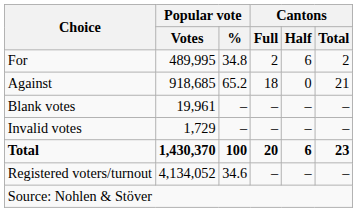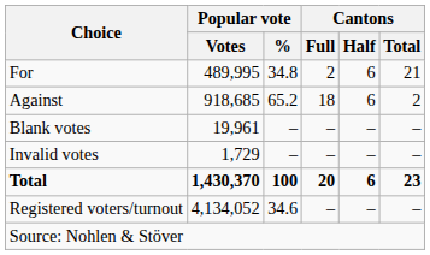 <table class=wikitable style=text-align:right>
 <tr>
 <th rowspan=2>Choice</th>
 <th colspan=2>Popular vote</th>
 <th colspan=3>Cantons</th>
 </tr>
 <tr>
 <th>Votes</th>
 <th>%</th>
 <th>Full</th>
 <th>Half</th>
 <th>Total</th>
 </tr>
 <tr>
 <td align=left>For</td>
 <td>489,995</td>
 <td>34.8</td>
 <td>2</td>
 <td>6</td>
-<td>2</td>
+<td>21</td>
 </tr>
 <tr>
 <td align=left>Against</td>
 <td>918,685</td>
 <td>65.2</td>
 <td>18</td>
-<td>0</td>
-<td>21</td>
+<td>6</td>
+<td>2</td>
 </tr>
 <tr>
 <td align=left>Blank votes</td>
 <td>19,961</td>
 <td>–</td>
 <td>–</td>
 <td>–</td>
 <td>–</td>
 </tr>
 <tr>
 <td align=left>Invalid votes</td>
 <td>1,729</td>
 <td>–</td>
 <td>–</td>
 <td>–</td>
 <td>–</td>
 </tr>
 <tr>
 <td align=left><strong>Total</strong></td>
 <td><strong>1,430,370</strong></td>
 <td><strong>100</strong></td>
 <td><strong>20</strong></td>
 <td><strong>6</strong></td>
 <td><strong>23</strong></td>
 </tr>
 <tr>
 <td align=left>Registered voters/turnout</td>
 <td>4,134,052</td>
 <td>34.6</td>
 <td>–</td>
 <td>–</td>
 <td>–</td>
 </tr>
 <tr>
 <td align=left colspan=11>Source: Nohlen & Stöver</td>
 </tr>
 </table>
